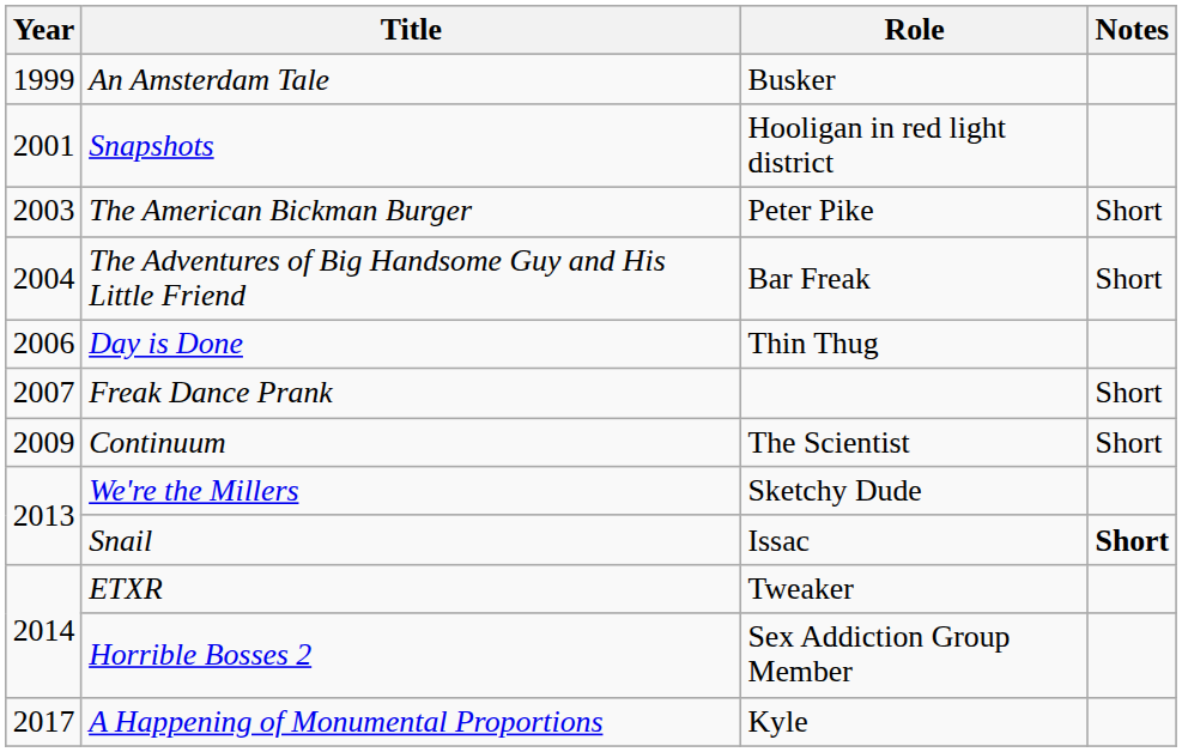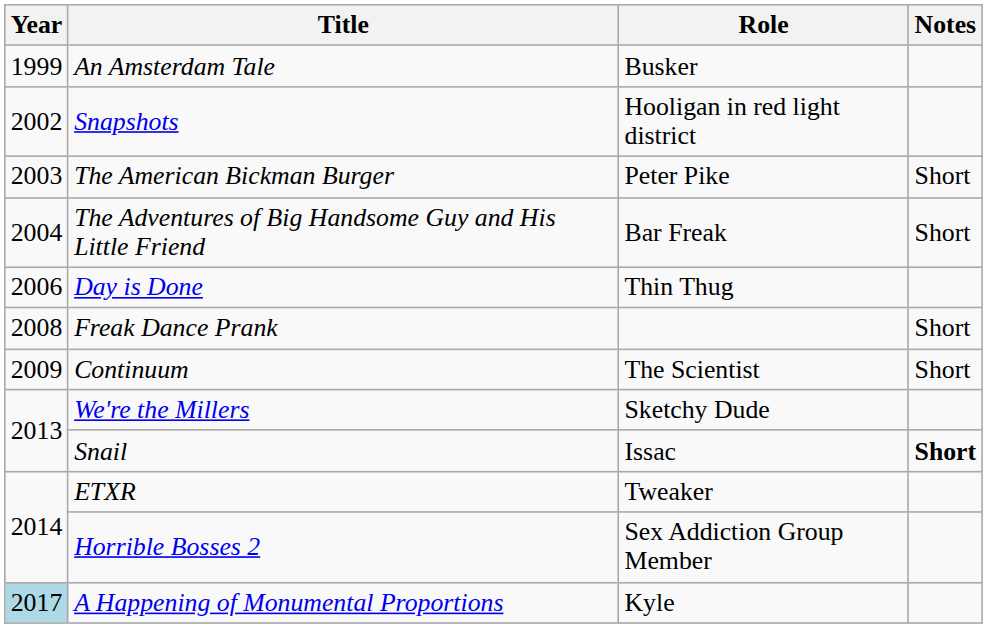 <table class="wikitable">
 <tr>
 <th>Year</th>
 <th>Title</th>
 <th>Role</th>
 <th>Notes</th>
 </tr>
 <tr>
 <td>1999</td>
 <td><em>An Amsterdam Tale</em></td>
 <td>Busker</td>
 <td></td>
 </tr>
 <tr>
-<td>2001</td>
+<td>2002</td>
 <td><em><a href='#'>Snapshots</a></em></td>
 <td>Hooligan in red light district</td>
 <td></td>
 </tr>
 <tr>
 <td>2003</td>
 <td><em>The American Bickman Burger</em></td>
 <td>Peter Pike</td>
 <td>Short</td>
 </tr>
 <tr>
 <td>2004</td>
 <td><em>The Adventures of Big Handsome Guy and His Little Friend</em></td>
 <td>Bar Freak</td>
 <td>Short</td>
 </tr>
 <tr>
 <td>2006</td>
 <td><em><a href='#'>Day is Done</a></em></td>
 <td>Thin Thug</td>
 <td></td>
 </tr>
 <tr>
-<td>2007</td>
+<td>2008</td>
 <td><em>Freak Dance Prank</em></td>
 <td></td>
 <td>Short</td>
 </tr>
 <tr>
 <td>2009</td>
 <td><em>Continuum</em></td>
 <td>The Scientist</td>
 <td>Short</td>
 </tr>
 <tr>
 <td rowspan=2>2013</td>
 <td><em><a href='#'>We're the Millers</a></em></td>
 <td>Sketchy Dude</td>
 <td></td>
 </tr>
 <tr>
 <td><em>Snail</em></td>
 <td>Issac</td>
 <td><strong>Short</strong></td>
 </tr>
 <tr>
 <td rowspan=2>2014</td>
 <td><em>ETXR</em></td>
 <td>Tweaker</td>
 <td></td>
 </tr>
 <tr>
 <td><em><a href='#'>Horrible Bosses 2</a></em></td>
 <td>Sex Addiction Group Member</td>
 <td></td>
 </tr>
 <tr>
-<td>2017</td>
+<td style="background: lightblue;">2017</td>
 <td><em><a href='#'>A Happening of Monumental Proportions</a></em></td>
 <td>Kyle</td>
 <td></td>
 </tr>
 </table>
